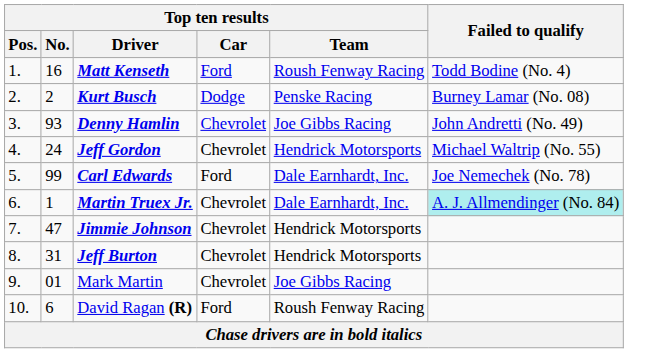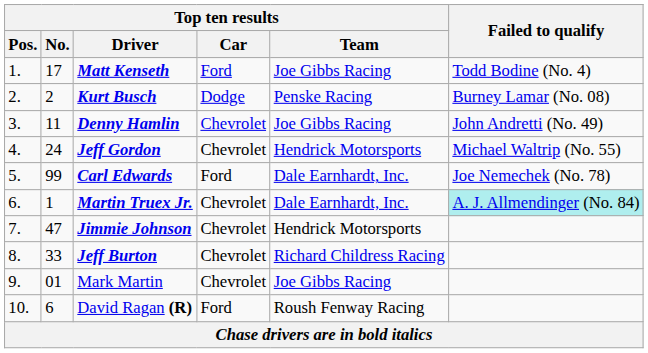 <table class="wikitable">
 <tr>
 <th colspan=5>Top ten results</th>
 <th rowspan=2>Failed to qualify</th>
 </tr>
 <tr>
 <th>Pos.</th>
 <th>No.</th>
 <th>Driver</th>
 <th>Car</th>
 <th>Team</th>
 </tr>
 <tr>
 <td>1.</td>
-<td>16</td>
+<td>17</td>
 <td><strong><em><a href='#'>Matt Kenseth</a></em></strong></td>
 <td><a href='#'>Ford</a></td>
-<td><a href='#'>Roush Fenway Racing</a></td>
+<td><a href='#'>Joe Gibbs Racing</a></td>
 <td><a href='#'>Todd Bodine</a> (No. 4)</td>
 </tr>
 <tr>
 <td>2.</td>
 <td>2</td>
 <td><strong><em><a href='#'>Kurt Busch</a></em></strong></td>
 <td><a href='#'>Dodge</a></td>
 <td><a href='#'>Penske Racing</a></td>
 <td><a href='#'>Burney Lamar</a> (No. 08)</td>
 </tr>
 <tr>
 <td>3.</td>
-<td>93</td>
+<td>11</td>
 <td><strong><em><a href='#'>Denny Hamlin</a></em></strong></td>
 <td><a href='#'>Chevrolet</a></td>
 <td><a href='#'>Joe Gibbs Racing</a></td>
 <td><a href='#'>John Andretti</a> (No. 49)</td>
 </tr>
 <tr>
 <td>4.</td>
 <td>24</td>
 <td><strong><em><a href='#'>Jeff Gordon</a></em></strong></td>
 <td>Chevrolet</td>
 <td><a href='#'>Hendrick Motorsports</a></td>
 <td><a href='#'>Michael Waltrip</a> (No. 55)</td>
 </tr>
 <tr>
 <td>5.</td>
 <td>99</td>
 <td><strong><em><a href='#'>Carl Edwards</a></em></strong></td>
 <td>Ford</td>
 <td><a href='#'>Dale Earnhardt, Inc.</a></td>
 <td><a href='#'>Joe Nemechek</a> (No. 78)</td>
 </tr>
 <tr>
 <td>6.</td>
 <td>1</td>
 <td><strong><em><a href='#'>Martin Truex Jr.</a></em></strong></td>
 <td>Chevrolet</td>
 <td><a href='#'>Dale Earnhardt, Inc.</a></td>
 <td style="background: paleturquoise;"><a href='#'>A. J. Allmendinger</a> (No. 84)</td>
 </tr>
 <tr>
 <td>7.</td>
 <td>47</td>
 <td><strong><em><a href='#'>Jimmie Johnson</a></em></strong></td>
 <td>Chevrolet</td>
 <td>Hendrick Motorsports</td>
 <td></td>
 </tr>
 <tr>
 <td>8.</td>
-<td>31</td>
+<td>33</td>
 <td><strong><em><a href='#'>Jeff Burton</a></em></strong></td>
 <td>Chevrolet</td>
-<td>Hendrick Motorsports</td>
+<td><a href='#'>Richard Childress Racing</a></td>
 <td></td>
 </tr>
 <tr>
 <td>9.</td>
 <td>01</td>
 <td><a href='#'>Mark Martin</a></td>
 <td>Chevrolet</td>
 <td><a href='#'>Joe Gibbs Racing</a></td>
 <td></td>
 </tr>
 <tr>
 <td>10.</td>
 <td>6</td>
 <td><a href='#'>David Ragan</a> <strong>(R)</strong></td>
 <td>Ford</td>
 <td>Roush Fenway Racing</td>
 <td></td>
 </tr>
 <tr>
 <th colspan=6><em> Chase drivers are in <strong>bold italics<strong><em></th>
 </tr>
 </table>
